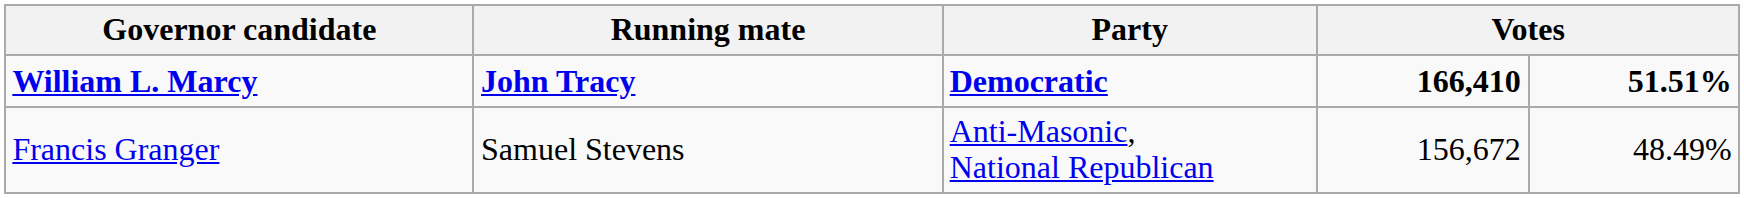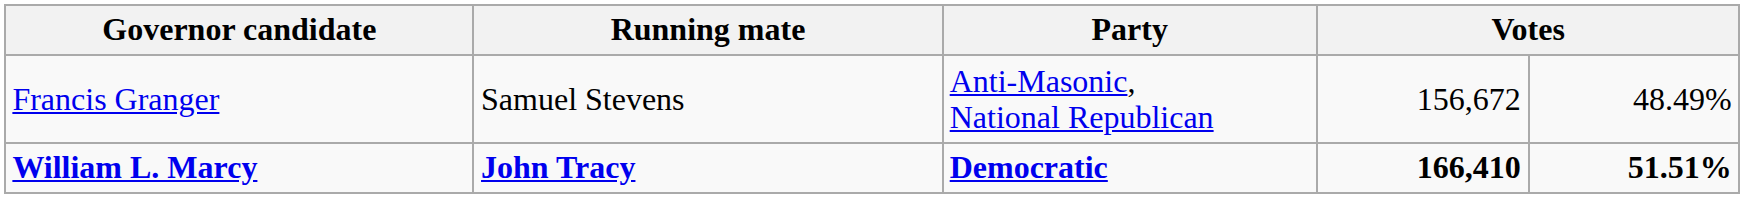 <table class=wikitable>
 <tr bgcolor=lightgrey>
 <th width="20%">Governor candidate</th>
 <th width="20%">Running mate</th>
 <th width="16%">Party</th>
 <th width="18%" colspan="2">Votes</th>
+</tr>
+<tr>
+<td><a href='#'>Francis Granger</a></td>
+<td>Samuel Stevens</td>
+<td><a href='#'>Anti-Masonic</a>, <br> <a href='#'>National Republican</a></td>
+<td align="right">156,672</td>
+<td align="right">48.49%</td>
 </tr>
 <tr>
 <td><strong><a href='#'>William L. Marcy</a></strong></td>
 <td><strong><a href='#'>John Tracy</a></strong></td>
 <td><strong><a href='#'>Democratic</a></strong></td>
 <td align="right"><strong>166,410</strong></td>
 <td align="right"><strong>51.51%</strong></td>
 </tr>
 <tr>
-<td><a href='#'>Francis Granger</a></td>
-<td>Samuel Stevens</td>
-<td><a href='#'>Anti-Masonic</a>, <br> <a href='#'>National Republican</a></td>
-<td align="right">156,672</td>
-<td align="right">48.49%</td>
-</tr>
-<tr>
 </tr>
 </table>
